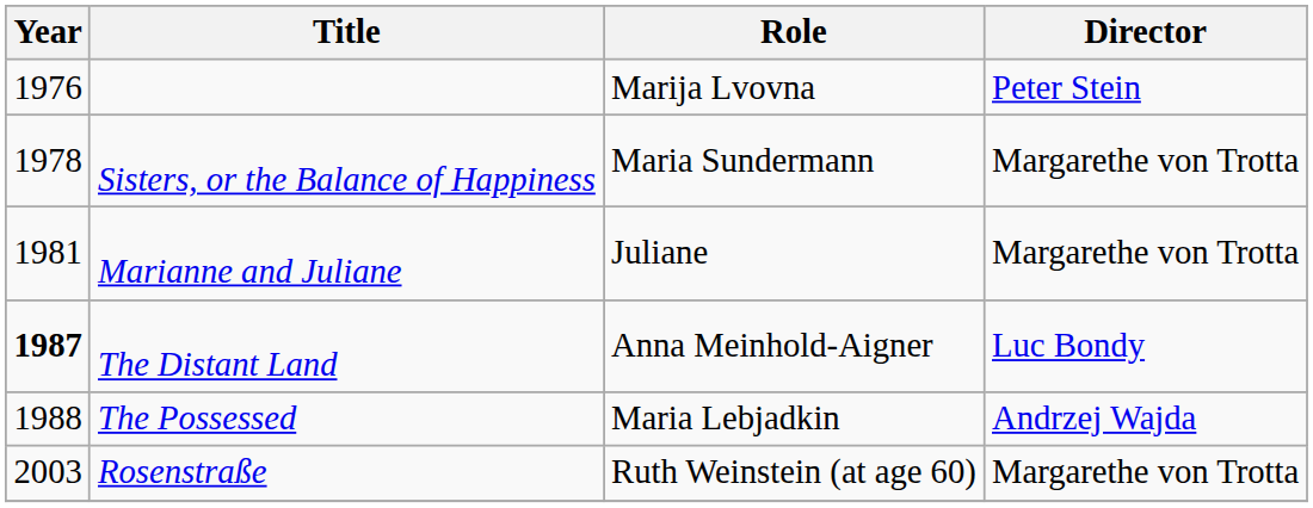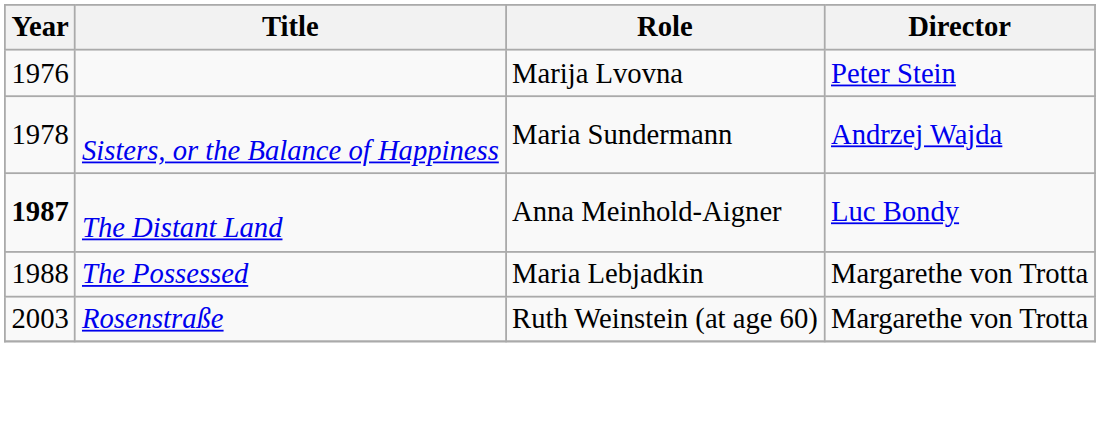 <table class="wikitable sortable">
 <tr>
 <th>Year</th>
 <th>Title</th>
 <th>Role</th>
 <th>Director<br></th>
 </tr>
 <tr>
 <td>1976</td>
 <td><br><em></em></td>
 <td>Marija Lvovna</td>
 <td><a href='#'>Peter Stein</a></td>
 </tr>
 <tr>
 <td>1978</td>
 <td><br><em><a href='#'>Sisters, or the Balance of Happiness</a></em></td>
 <td>Maria Sundermann</td>
-<td>Margarethe von Trotta</td>
-</tr>
-<tr>
-<td>1981</td>
-<td><br><em><a href='#'>Marianne and Juliane</a></em></td>
-<td>Juliane</td>
-<td>Margarethe von Trotta</td>
+<td><a href='#'>Andrzej Wajda</a></td>
 </tr>
 <tr>
 <td><strong>1987</strong></td>
 <td><br><em><a href='#'>The Distant Land</a></em></td>
 <td>Anna Meinhold-Aigner</td>
 <td><a href='#'>Luc Bondy</a></td>
 </tr>
 <tr>
 <td>1988</td>
 <td><em><a href='#'>The Possessed</a></em></td>
 <td>Maria Lebjadkin</td>
-<td><a href='#'>Andrzej Wajda</a></td>
+<td>Margarethe von Trotta</td>
 </tr>
 <tr>
 <td>2003</td>
 <td><em><a href='#'>Rosenstraße</a></em></td>
 <td>Ruth Weinstein (at age 60)</td>
 <td>Margarethe von Trotta</td>
 </tr>
 <tr>
 </tr>
 </table>
